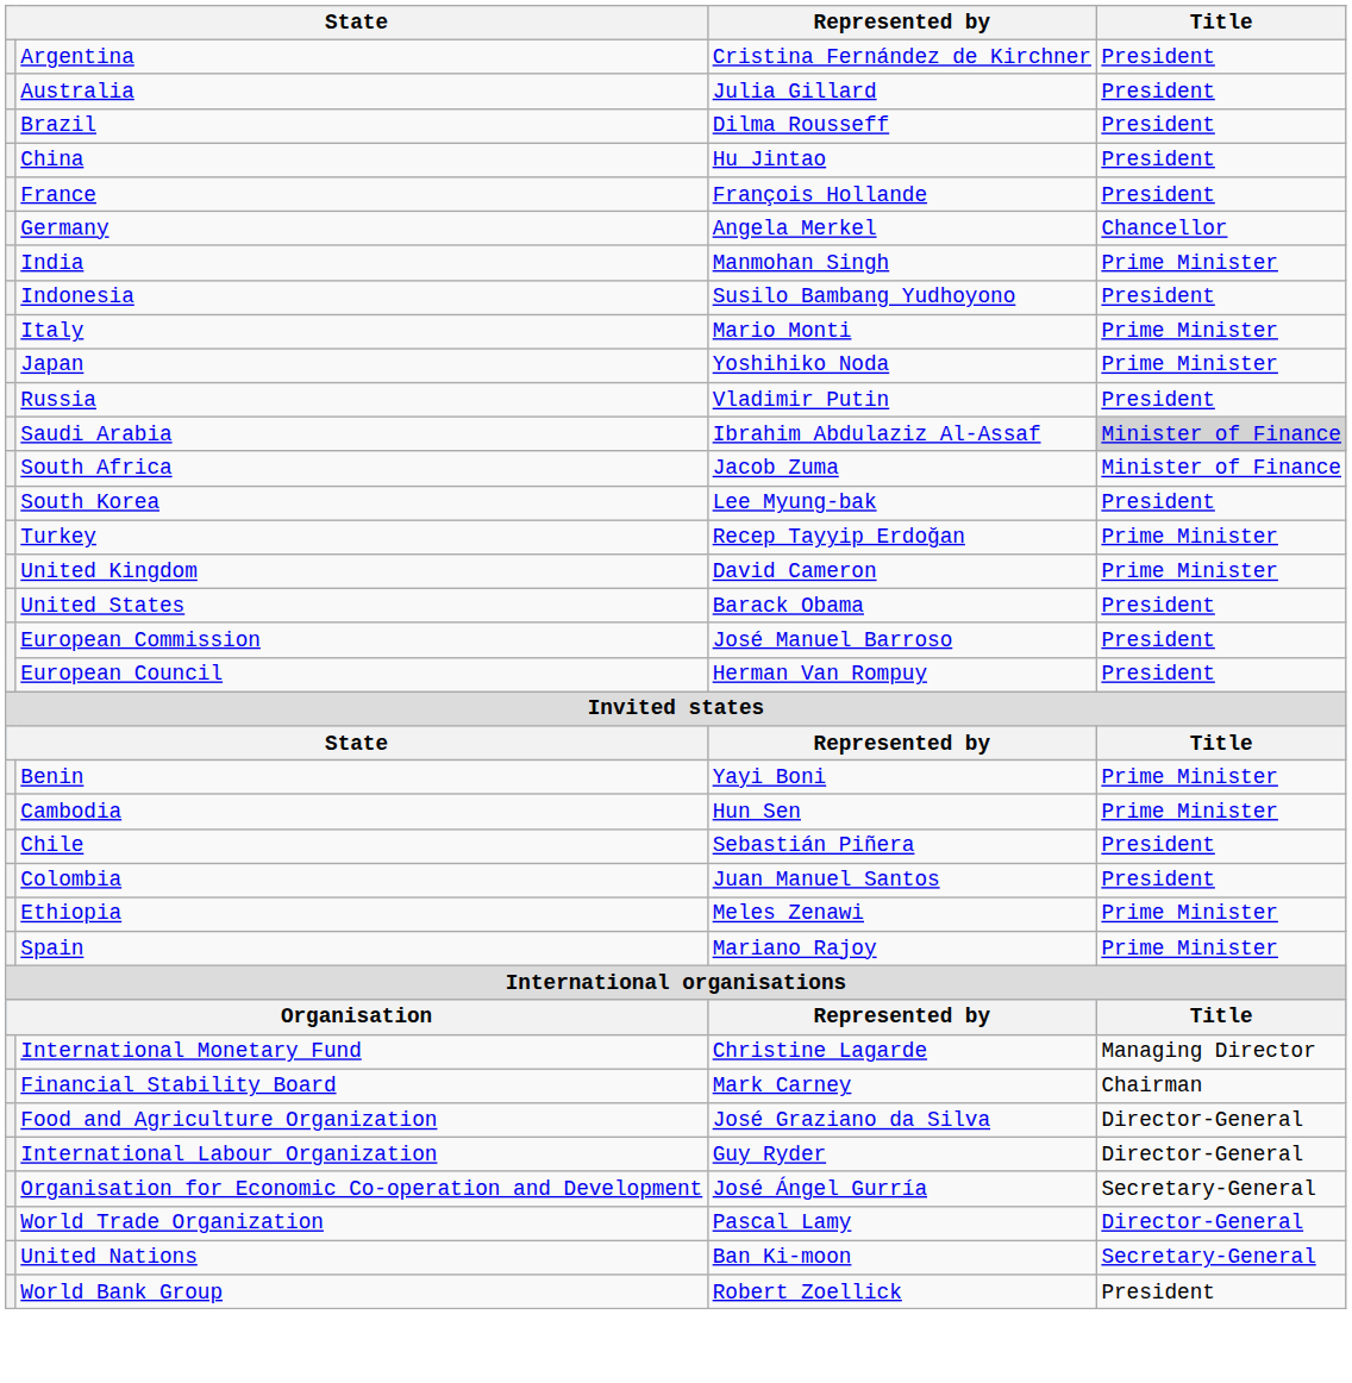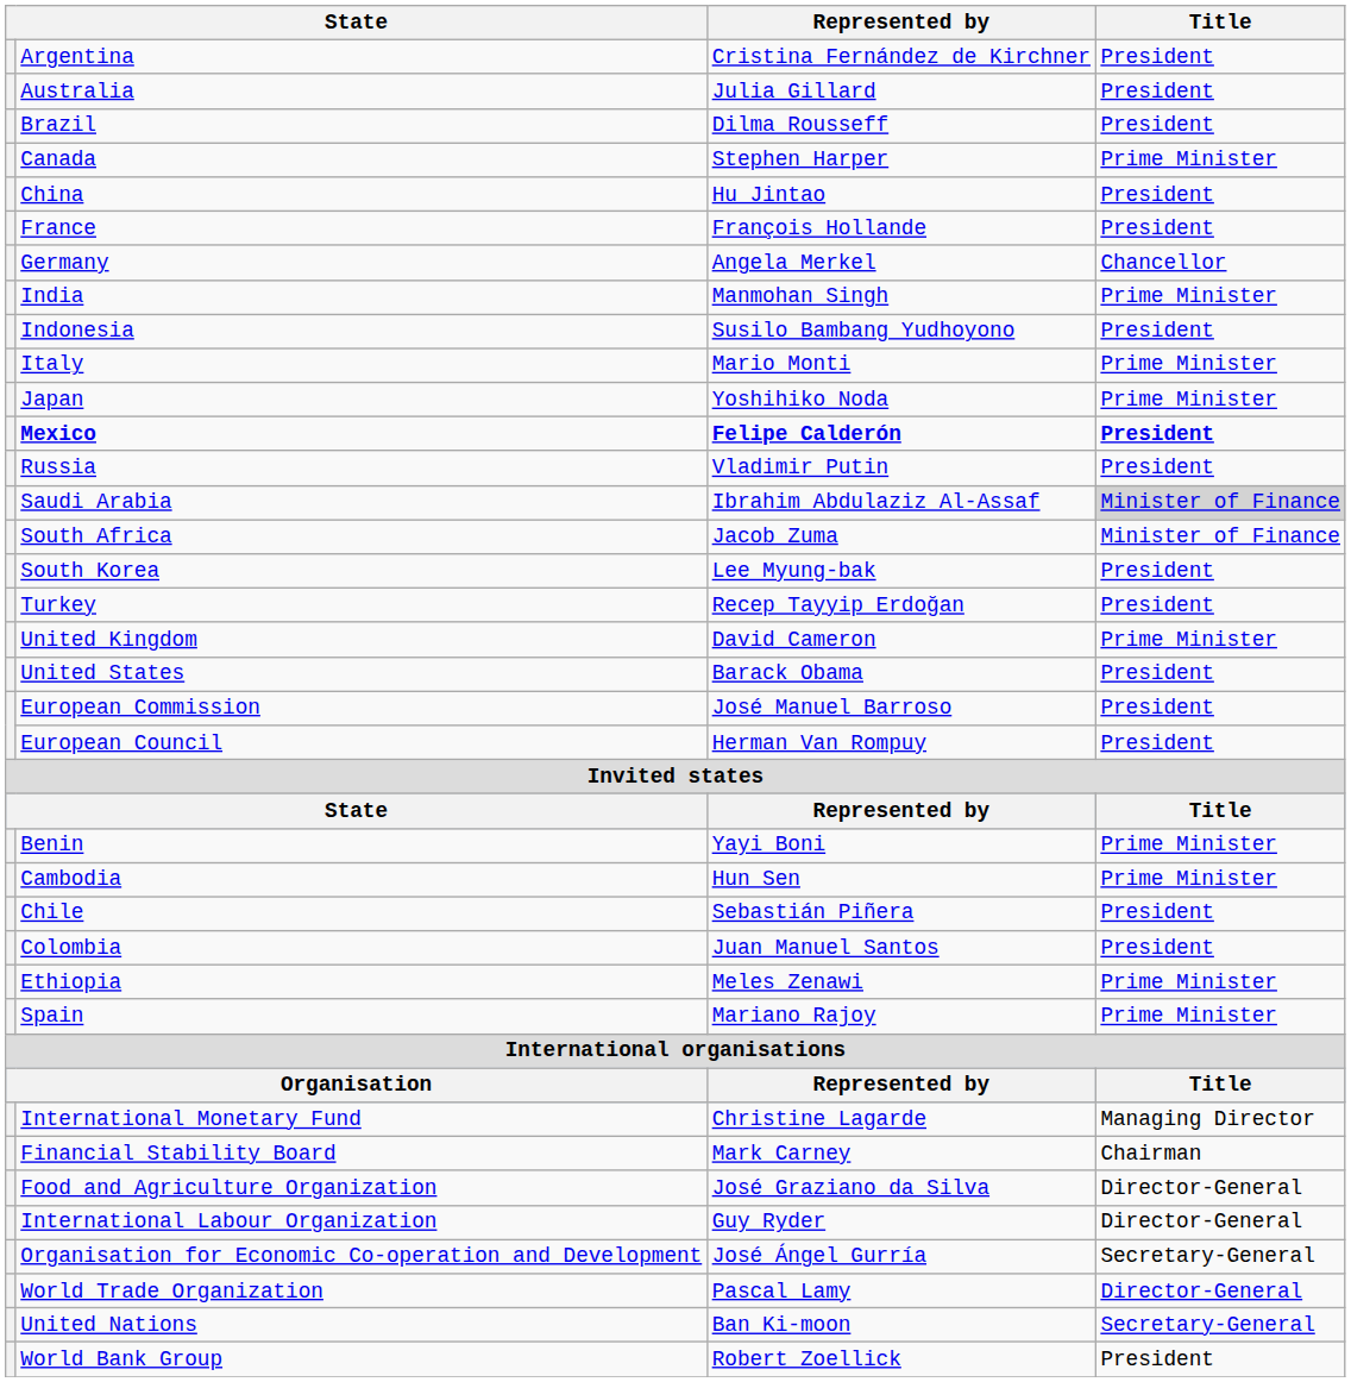 <table class="wikitable">
 <tr>
 <th colspan=2>State</th>
 <th>Represented by</th>
 <th>Title</th>
 </tr>
 <tr>
 <th></th>
 <td><a href='#'>Argentina</a></td>
 <td><a href='#'>Cristina Fernández de Kirchner</a></td>
 <td><a href='#'>President</a></td>
 </tr>
 <tr>
 <th></th>
 <td><a href='#'>Australia</a></td>
 <td><a href='#'>Julia Gillard</a></td>
 <td><a href='#'>President</a></td>
 </tr>
 <tr>
 <th></th>
 <td><a href='#'>Brazil</a></td>
 <td><a href='#'>Dilma Rousseff</a></td>
 <td><a href='#'>President</a></td>
+</tr>
+<tr>
+<th></th>
+<td><a href='#'>Canada</a></td>
+<td><a href='#'>Stephen Harper</a></td>
+<td><a href='#'>Prime Minister</a></td>
 </tr>
 <tr>
 <th></th>
 <td><a href='#'>China</a></td>
 <td><a href='#'>Hu Jintao</a></td>
 <td><a href='#'>President</a></td>
 </tr>
 <tr>
 <th></th>
 <td><a href='#'>France</a></td>
 <td><a href='#'>François Hollande</a></td>
 <td><a href='#'>President</a></td>
 </tr>
 <tr>
 <th></th>
 <td><a href='#'>Germany</a></td>
 <td><a href='#'>Angela Merkel</a></td>
 <td><a href='#'>Chancellor</a></td>
 </tr>
 <tr>
 <th></th>
 <td><a href='#'>India</a></td>
 <td><a href='#'>Manmohan Singh</a></td>
 <td><a href='#'>Prime Minister</a></td>
 </tr>
 <tr>
 <th></th>
 <td><a href='#'>Indonesia</a></td>
 <td><a href='#'>Susilo Bambang Yudhoyono</a></td>
 <td><a href='#'>President</a></td>
 </tr>
 <tr>
 <th></th>
 <td><a href='#'>Italy</a></td>
 <td><a href='#'>Mario Monti</a></td>
 <td><a href='#'>Prime Minister</a></td>
 </tr>
 <tr>
 <th></th>
 <td><a href='#'>Japan</a></td>
 <td><a href='#'>Yoshihiko Noda</a></td>
 <td><a href='#'>Prime Minister</a></td>
 </tr>
 <tr>
 <th></th>
+<td><strong><a href='#'>Mexico</a></strong></td>
+<td><strong><a href='#'>Felipe Calderón</a></strong></td>
+<td><strong><a href='#'>President</a></strong></td>
+</tr>
+<tr>
+<th></th>
 <td><a href='#'>Russia</a></td>
 <td><a href='#'>Vladimir Putin</a></td>
 <td><a href='#'>President</a></td>
 </tr>
 <tr>
 <th></th>
 <td><a href='#'>Saudi Arabia</a></td>
 <td><a href='#'>Ibrahim Abdulaziz Al-Assaf</a></td>
 <td style="background: lightgrey;"><a href='#'>Minister of Finance</a></td>
 </tr>
 <tr>
 <th></th>
 <td><a href='#'>South Africa</a></td>
 <td><a href='#'>Jacob Zuma</a></td>
 <td><a href='#'>Minister of Finance</a></td>
 </tr>
 <tr>
 <th></th>
 <td><a href='#'>South Korea</a></td>
 <td><a href='#'>Lee Myung-bak</a></td>
 <td><a href='#'>President</a></td>
 </tr>
 <tr>
 <th></th>
 <td><a href='#'>Turkey</a></td>
 <td><a href='#'>Recep Tayyip Erdoğan</a></td>
-<td><a href='#'>Prime Minister</a></td>
+<td><a href='#'>President</a></td>
 </tr>
 <tr>
 <th></th>
 <td><a href='#'>United Kingdom</a></td>
 <td><a href='#'>David Cameron</a></td>
 <td><a href='#'>Prime Minister</a></td>
 </tr>
 <tr>
 <th></th>
 <td><a href='#'>United States</a></td>
 <td><a href='#'>Barack Obama</a></td>
 <td><a href='#'>President</a></td>
 </tr>
 <tr>
 <th rowspan="2"></th>
 <td><a href='#'>European Commission</a></td>
 <td><a href='#'>José Manuel Barroso</a></td>
 <td><a href='#'>President</a></td>
 </tr>
 <tr>
 <td><a href='#'>European Council</a></td>
 <td><a href='#'>Herman Van Rompuy</a></td>
 <td><a href='#'>President</a></td>
 </tr>
 <tr>
 <td colspan="4" style="text-align:center; background:Gainsboro;"><strong>Invited states</strong></td>
 </tr>
 <tr style="background:LightSteelBlue; text-align:center;">
 <th colspan=2>State</th>
 <th>Represented by</th>
 <th>Title</th>
 </tr>
 <tr>
 <th></th>
 <td><a href='#'>Benin</a></td>
 <td><a href='#'>Yayi Boni</a></td>
 <td><a href='#'>Prime Minister</a></td>
 </tr>
 <tr>
 <th></th>
 <td><a href='#'>Cambodia</a></td>
 <td><a href='#'>Hun Sen</a></td>
 <td><a href='#'>Prime Minister</a></td>
 </tr>
 <tr>
 <th></th>
 <td><a href='#'>Chile</a></td>
 <td><a href='#'>Sebastián Piñera</a></td>
 <td><a href='#'>President</a></td>
 </tr>
 <tr>
 <th></th>
 <td><a href='#'>Colombia</a></td>
 <td><a href='#'>Juan Manuel Santos</a></td>
 <td><a href='#'>President</a></td>
 </tr>
 <tr>
 <th></th>
 <td><a href='#'>Ethiopia</a></td>
 <td><a href='#'>Meles Zenawi</a></td>
 <td><a href='#'>Prime Minister</a></td>
 </tr>
 <tr>
 <th></th>
 <td><a href='#'>Spain</a></td>
 <td><a href='#'>Mariano Rajoy</a></td>
 <td><a href='#'>Prime Minister</a></td>
 </tr>
 <tr>
 <td colspan="4" style="text-align:center; background:Gainsboro;"><strong>International organisations</strong></td>
 </tr>
 <tr style="background:LightSteelBlue; text-align:center;">
 <th colspan=2>Organisation</th>
 <th>Represented by</th>
 <th>Title</th>
 </tr>
 <tr>
 <th></th>
 <td><a href='#'>International Monetary Fund</a></td>
 <td><a href='#'>Christine Lagarde</a></td>
 <td>Managing Director</td>
 </tr>
 <tr>
 <th></th>
 <td><a href='#'>Financial Stability Board</a></td>
 <td><a href='#'>Mark Carney</a></td>
 <td>Chairman</td>
 </tr>
 <tr>
 <th></th>
 <td><a href='#'>Food and Agriculture Organization</a></td>
 <td><a href='#'>José Graziano da Silva</a></td>
 <td>Director-General</td>
 </tr>
 <tr>
 <th></th>
 <td><a href='#'>International Labour Organization</a></td>
 <td><a href='#'>Guy Ryder</a></td>
 <td>Director-General</td>
 </tr>
 <tr>
 <th></th>
 <td><a href='#'>Organisation for Economic Co-operation and Development</a></td>
 <td><a href='#'>José Ángel Gurría</a></td>
 <td>Secretary-General</td>
 </tr>
 <tr>
 <th></th>
 <td><a href='#'>World Trade Organization</a></td>
 <td><a href='#'>Pascal Lamy</a></td>
 <td><a href='#'>Director-General</a></td>
 </tr>
 <tr>
 <th></th>
 <td><a href='#'>United Nations</a></td>
 <td><a href='#'>Ban Ki-moon</a></td>
 <td><a href='#'>Secretary-General</a></td>
 </tr>
 <tr>
 <th></th>
 <td><a href='#'>World Bank Group</a></td>
 <td><a href='#'>Robert Zoellick</a></td>
 <td>President</td>
 </tr>
 </table>
